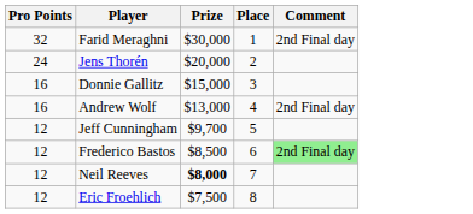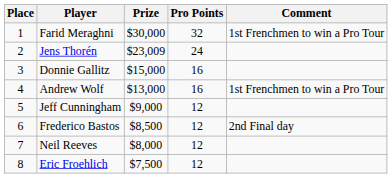 <table class="wikitable">
 <tr>
-<th>Pro Points</th>
+<th>Place</th>
 <th>Player</th>
 <th>Prize</th>
-<th>Place</th>
+<th>Pro Points</th>
 <th>Comment</th>
 </tr>
 <tr>
-<td align=center>32</td>
+<td align=center>1</td>
 <td> Farid Meraghni</td>
 <td align=center>$30,000</td>
-<td align=center>1</td>
+<td align=center>32</td>
+<td>1st Frenchmen to win a Pro Tour</td>
+</tr>
+<tr>
+<td align=center>2</td>
+<td> <a href='#'>Jens Thorén</a></td>
+<td align=center>$23,009</td>
+<td align=center>24</td>
+<td></td>
+</tr>
+<tr>
+<td align=center>3</td>
+<td> Donnie Gallitz</td>
+<td align=center>$15,000</td>
+<td align=center>16</td>
+<td></td>
+</tr>
+<tr>
+<td align=center>4</td>
+<td> Andrew Wolf</td>
+<td align=center>$13,000</td>
+<td align=center>16</td>
+<td>1st Frenchmen to win a Pro Tour</td>
+</tr>
+<tr>
+<td align=center>5</td>
+<td> Jeff Cunningham</td>
+<td align=center>$9,000</td>
+<td align=center>12</td>
+<td></td>
+</tr>
+<tr>
+<td align=center>6</td>
+<td> Frederico Bastos</td>
+<td align=center>$8,500</td>
+<td align=center>12</td>
 <td>2nd Final day</td>
 </tr>
 <tr>
-<td align=center>24</td>
-<td> <a href='#'>Jens Thorén</a></td>
-<td align=center>$20,000</td>
-<td align=center>2</td>
+<td align=center>7</td>
+<td> Neil Reeves</td>
+<td align=center>$8,000</td>
+<td align=center>12</td>
 <td></td>
 </tr>
 <tr>
-<td align=center>16</td>
-<td> Donnie Gallitz</td>
-<td align=center>$15,000</td>
-<td align=center>3</td>
-<td></td>
-</tr>
-<tr>
-<td align=center>16</td>
-<td> Andrew Wolf</td>
-<td align=center>$13,000</td>
-<td align=center>4</td>
-<td>2nd Final day</td>
-</tr>
-<tr>
-<td align=center>12</td>
-<td> Jeff Cunningham</td>
-<td align=center>$9,700</td>
-<td align=center>5</td>
-<td></td>
-</tr>
-<tr>
-<td align=center>12</td>
-<td> Frederico Bastos</td>
-<td align=center>$8,500</td>
-<td align=center>6</td>
-<td style="background: lightgreen;">2nd Final day</td>
-</tr>
-<tr>
-<td align=center>12</td>
-<td> Neil Reeves</td>
-<td align=center><strong>$8,000</strong></td>
-<td align=center>7</td>
-<td></td>
-</tr>
-<tr>
-<td align=center>12</td>
+<td align=center>8</td>
 <td> <a href='#'>Eric Froehlich</a></td>
 <td align=center>$7,500</td>
-<td align=center>8</td>
+<td align=center>12</td>
 <td></td>
 </tr>
 </table>
